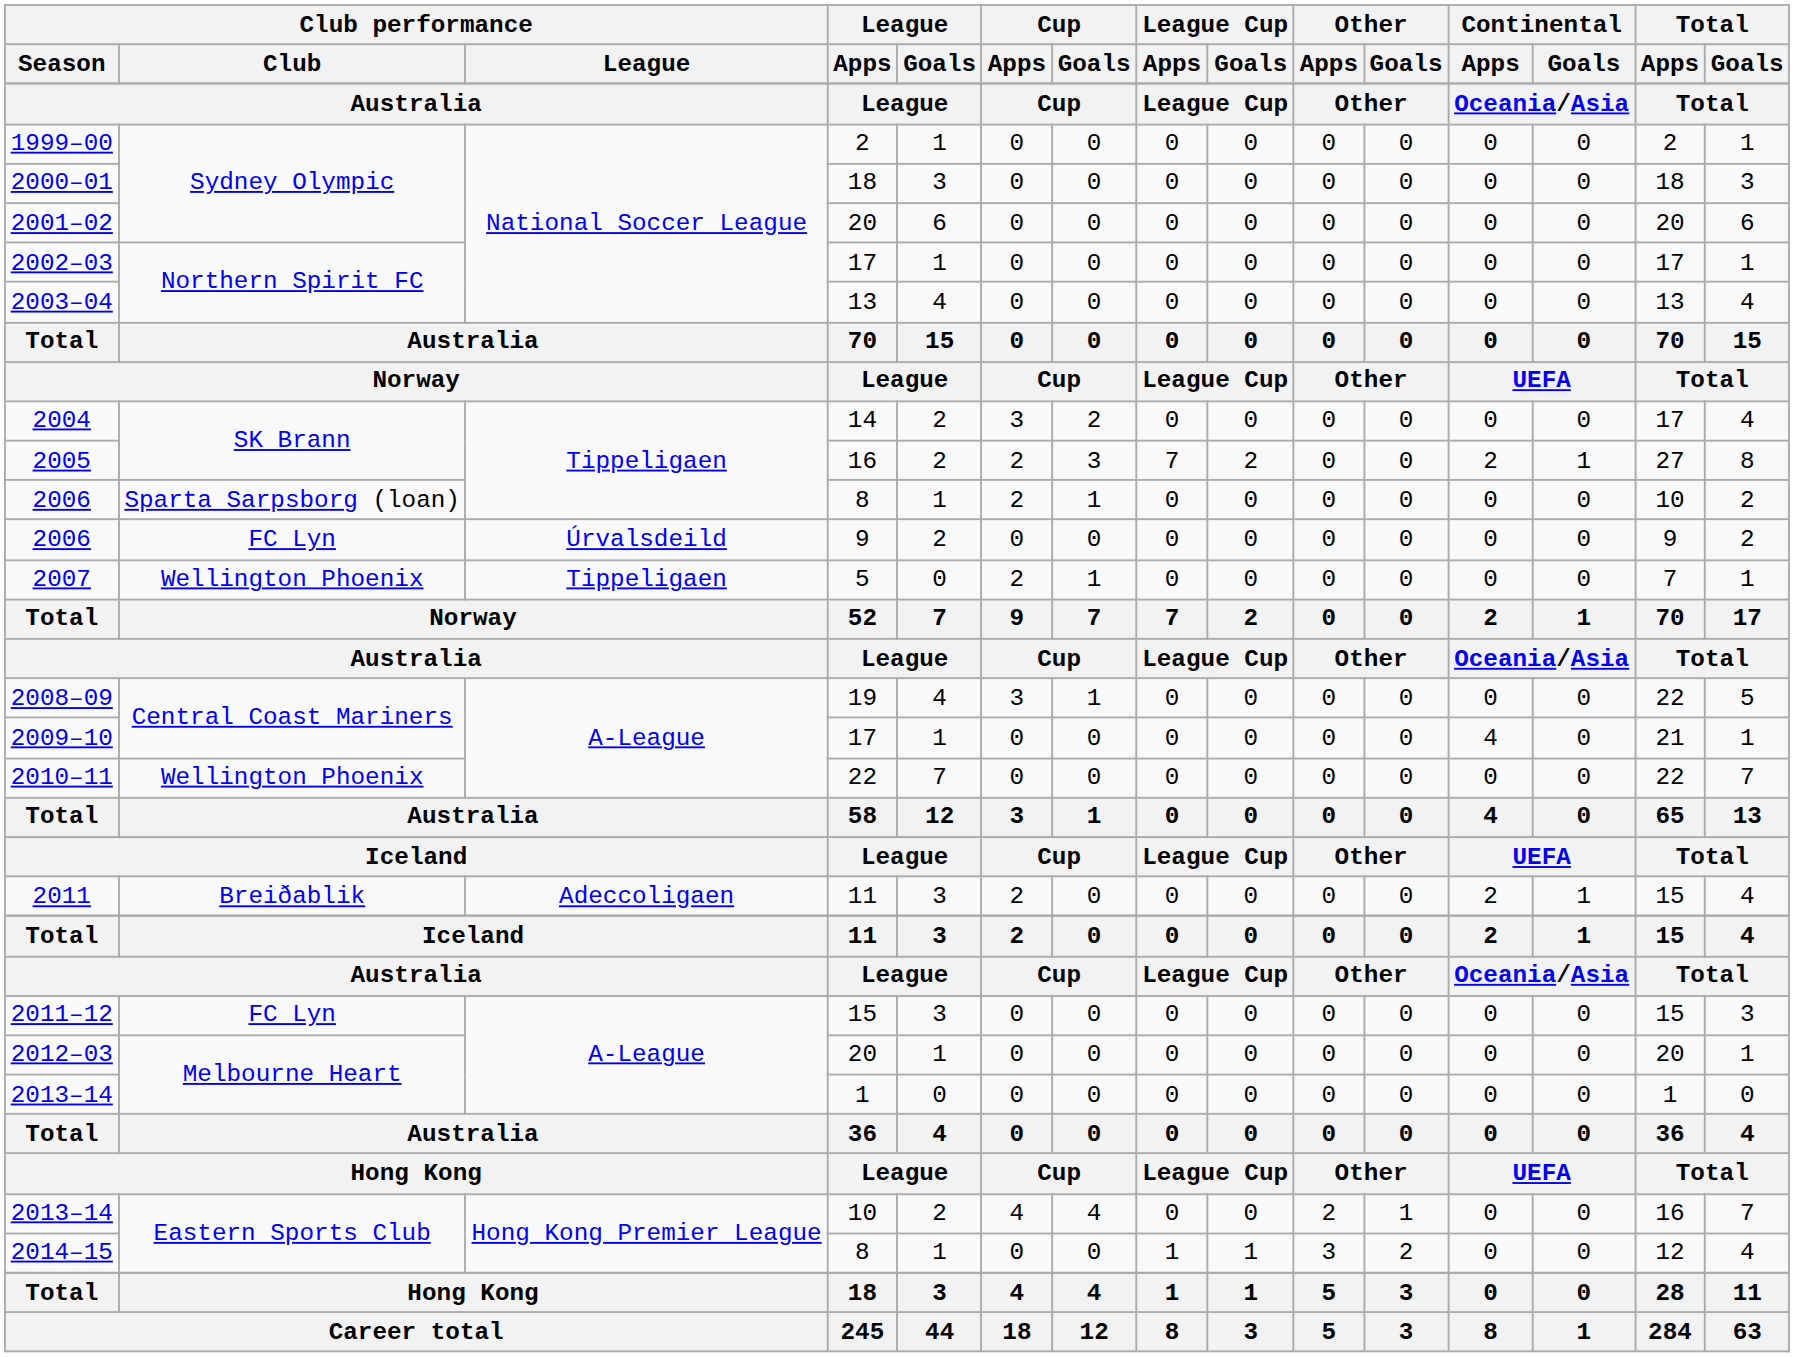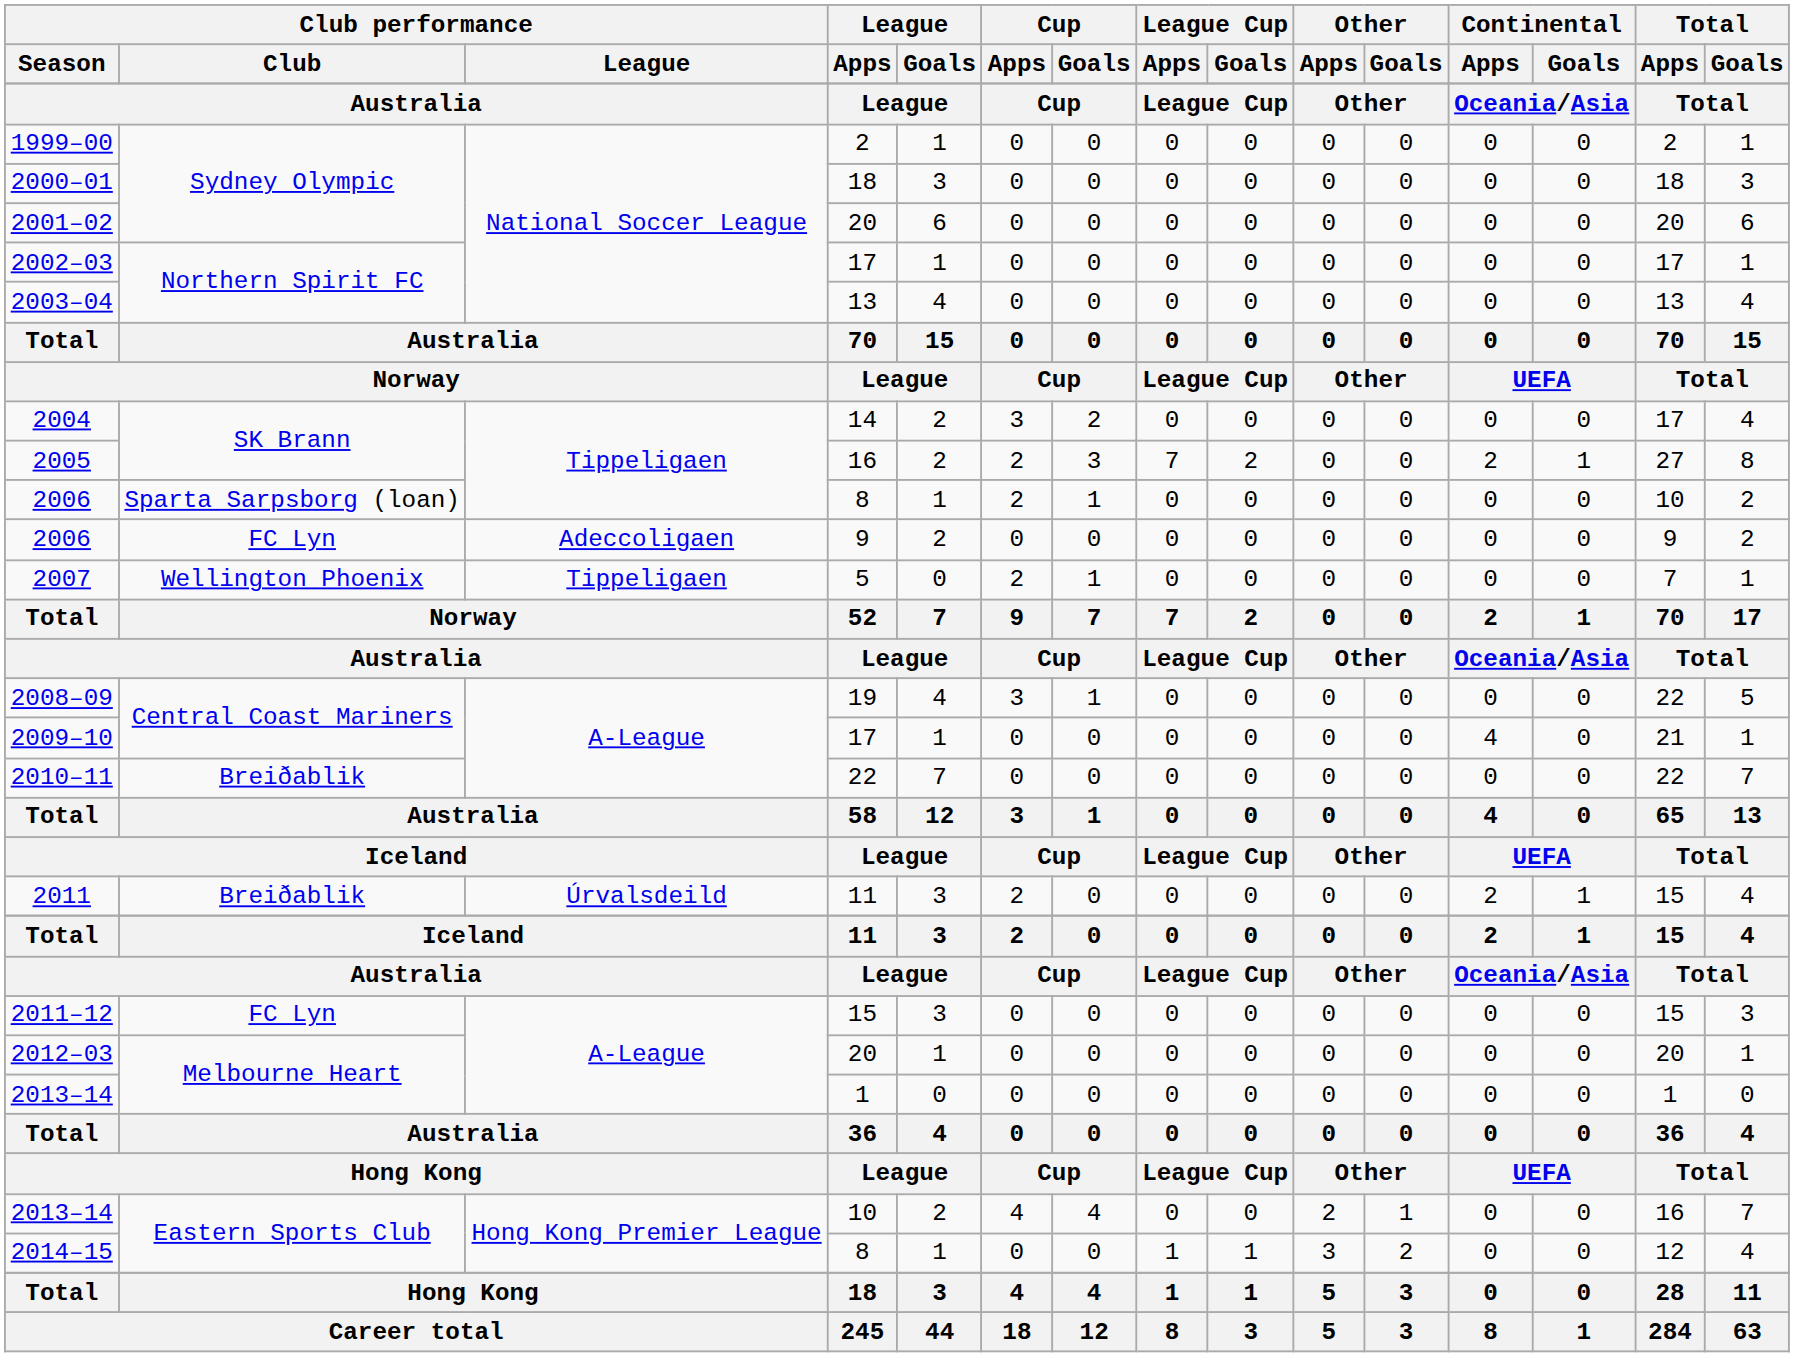 <table class="wikitable" style="text-align:center">
 <tr>
 <th colspan=3>Club performance</th>
 <th colspan=2>League</th>
 <th colspan=2>Cup</th>
 <th colspan=2>League Cup</th>
 <th colspan=2>Other</th>
 <th colspan=2>Continental</th>
 <th colspan=2>Total</th>
 </tr>
 <tr>
 <th>Season</th>
 <th>Club</th>
 <th>League</th>
 <th>Apps</th>
 <th>Goals</th>
 <th>Apps</th>
 <th>Goals</th>
 <th>Apps</th>
 <th>Goals</th>
 <th>Apps</th>
 <th>Goals</th>
 <th>Apps</th>
 <th>Goals</th>
 <th>Apps</th>
 <th>Goals</th>
 </tr>
 <tr>
 </tr>
 <tr>
 <th colspan=3>Australia</th>
 <th colspan=2>League</th>
 <th colspan=2>Cup</th>
 <th colspan=2>League Cup</th>
 <th colspan=2>Other</th>
 <th colspan=2><a href='#'>Oceania</a>/<a href='#'>Asia</a></th>
 <th colspan=2>Total</th>
 </tr>
 <tr>
 <td><a href='#'>1999–00</a></td>
 <td rowspan="3"><a href='#'>Sydney Olympic</a></td>
 <td rowspan="5"><a href='#'>National Soccer League</a></td>
 <td>2</td>
 <td>1</td>
 <td>0</td>
 <td>0</td>
 <td>0</td>
 <td>0</td>
 <td>0</td>
 <td>0</td>
 <td>0</td>
 <td>0</td>
 <td>2</td>
 <td>1</td>
 </tr>
 <tr>
 <td><a href='#'>2000–01</a></td>
 <td>18</td>
 <td>3</td>
 <td>0</td>
 <td>0</td>
 <td>0</td>
 <td>0</td>
 <td>0</td>
 <td>0</td>
 <td>0</td>
 <td>0</td>
 <td>18</td>
 <td>3</td>
 </tr>
 <tr>
 <td><a href='#'>2001–02</a></td>
 <td>20</td>
 <td>6</td>
 <td>0</td>
 <td>0</td>
 <td>0</td>
 <td>0</td>
 <td>0</td>
 <td>0</td>
 <td>0</td>
 <td>0</td>
 <td>20</td>
 <td>6</td>
 </tr>
 <tr>
 <td><a href='#'>2002–03</a></td>
 <td rowspan="2"><a href='#'>Northern Spirit FC</a></td>
 <td>17</td>
 <td>1</td>
 <td>0</td>
 <td>0</td>
 <td>0</td>
 <td>0</td>
 <td>0</td>
 <td>0</td>
 <td>0</td>
 <td>0</td>
 <td>17</td>
 <td>1</td>
 </tr>
 <tr>
 <td><a href='#'>2003–04</a></td>
 <td>13</td>
 <td>4</td>
 <td>0</td>
 <td>0</td>
 <td>0</td>
 <td>0</td>
 <td>0</td>
 <td>0</td>
 <td>0</td>
 <td>0</td>
 <td>13</td>
 <td>4</td>
 </tr>
 <tr>
 <th rowspan=1>Total</th>
 <th colspan=2>Australia</th>
 <th>70</th>
 <th>15</th>
 <th>0</th>
 <th>0</th>
 <th>0</th>
 <th>0</th>
 <th>0</th>
 <th>0</th>
 <th>0</th>
 <th>0</th>
 <th>70</th>
 <th>15</th>
 </tr>
 <tr>
 <th colspan=3>Norway</th>
 <th colspan=2>League</th>
 <th colspan=2>Cup</th>
 <th colspan=2>League Cup</th>
 <th colspan=2>Other</th>
 <th colspan=2><a href='#'>UEFA</a></th>
 <th colspan=2>Total</th>
 </tr>
 <tr>
 <td><a href='#'>2004</a></td>
 <td rowspan="2"><a href='#'>SK Brann</a></td>
 <td rowspan="3"><a href='#'>Tippeligaen</a></td>
 <td>14</td>
 <td>2</td>
 <td>3</td>
 <td>2</td>
 <td>0</td>
 <td>0</td>
 <td>0</td>
 <td>0</td>
 <td>0</td>
 <td>0</td>
 <td>17</td>
 <td>4</td>
 </tr>
 <tr>
 <td><a href='#'>2005</a></td>
 <td>16</td>
 <td>2</td>
 <td>2</td>
 <td>3</td>
 <td>7</td>
 <td>2</td>
 <td>0</td>
 <td>0</td>
 <td>2</td>
 <td>1</td>
 <td>27</td>
 <td>8</td>
 </tr>
 <tr>
 <td><a href='#'>2006</a></td>
 <td><a href='#'>Sparta Sarpsborg</a> (loan)</td>
 <td>8</td>
 <td>1</td>
 <td>2</td>
 <td>1</td>
 <td>0</td>
 <td>0</td>
 <td>0</td>
 <td>0</td>
 <td>0</td>
 <td>0</td>
 <td>10</td>
 <td>2</td>
 </tr>
 <tr>
 <td><a href='#'>2006</a></td>
 <td><a href='#'>FC Lyn</a></td>
-<td rowspan="1"><a href='#'>Úrvalsdeild</a></td>
+<td><a href='#'>Adeccoligaen</a></td>
 <td>9</td>
 <td>2</td>
 <td>0</td>
 <td>0</td>
 <td>0</td>
 <td>0</td>
 <td>0</td>
 <td>0</td>
 <td>0</td>
 <td>0</td>
 <td>9</td>
 <td>2</td>
 </tr>
 <tr>
 <td><a href='#'>2007</a></td>
 <td><a href='#'>Wellington Phoenix</a></td>
 <td><a href='#'>Tippeligaen</a></td>
 <td>5</td>
 <td>0</td>
 <td>2</td>
 <td>1</td>
 <td>0</td>
 <td>0</td>
 <td>0</td>
 <td>0</td>
 <td>0</td>
 <td>0</td>
 <td>7</td>
 <td>1</td>
 </tr>
 <tr>
 <th rowspan=1>Total</th>
 <th colspan=2>Norway</th>
 <th>52</th>
 <th>7</th>
 <th>9</th>
 <th>7</th>
 <th>7</th>
 <th>2</th>
 <th>0</th>
 <th>0</th>
 <th>2</th>
 <th>1</th>
 <th>70</th>
 <th>17</th>
 </tr>
 <tr>
 <th colspan=3>Australia</th>
 <th colspan=2>League</th>
 <th colspan=2>Cup</th>
 <th colspan=2>League Cup</th>
 <th colspan=2>Other</th>
 <th colspan=2><a href='#'>Oceania</a>/<a href='#'>Asia</a></th>
 <th colspan=2>Total</th>
 </tr>
 <tr>
 <td><a href='#'>2008–09</a></td>
 <td rowspan="2"><a href='#'>Central Coast Mariners</a></td>
 <td rowspan="3"><a href='#'>A-League</a></td>
 <td>19</td>
 <td>4</td>
 <td>3</td>
 <td>1</td>
 <td>0</td>
 <td>0</td>
 <td>0</td>
 <td>0</td>
 <td>0</td>
 <td>0</td>
 <td>22</td>
 <td>5</td>
 </tr>
 <tr>
 <td><a href='#'>2009–10</a></td>
 <td>17</td>
 <td>1</td>
 <td>0</td>
 <td>0</td>
 <td>0</td>
 <td>0</td>
 <td>0</td>
 <td>0</td>
 <td>4</td>
 <td>0</td>
 <td>21</td>
 <td>1</td>
 </tr>
 <tr>
 <td><a href='#'>2010–11</a></td>
-<td><a href='#'>Wellington Phoenix</a></td>
+<td><a href='#'>Breiðablik</a></td>
 <td>22</td>
 <td>7</td>
 <td>0</td>
 <td>0</td>
 <td>0</td>
 <td>0</td>
 <td>0</td>
 <td>0</td>
 <td>0</td>
 <td>0</td>
 <td>22</td>
 <td>7</td>
 </tr>
 <tr>
 <th rowspan=1>Total</th>
 <th colspan=2>Australia</th>
 <th>58</th>
 <th>12</th>
 <th>3</th>
 <th>1</th>
 <th>0</th>
 <th>0</th>
 <th>0</th>
 <th>0</th>
 <th>4</th>
 <th>0</th>
 <th>65</th>
 <th>13</th>
 </tr>
 <tr>
 <th colspan=3>Iceland</th>
 <th colspan=2>League</th>
 <th colspan=2>Cup</th>
 <th colspan=2>League Cup</th>
 <th colspan=2>Other</th>
 <th colspan=2><a href='#'>UEFA</a></th>
 <th colspan=2>Total</th>
 </tr>
 <tr>
 <td><a href='#'>2011</a></td>
 <td><a href='#'>Breiðablik</a></td>
-<td><a href='#'>Adeccoligaen</a></td>
+<td rowspan="1"><a href='#'>Úrvalsdeild</a></td>
 <td>11</td>
 <td>3</td>
 <td>2</td>
 <td>0</td>
 <td>0</td>
 <td>0</td>
 <td>0</td>
 <td>0</td>
 <td>2</td>
 <td>1</td>
 <td>15</td>
 <td>4</td>
 </tr>
 <tr>
 </tr>
 <tr>
 <th rowspan=1>Total</th>
 <th colspan=2>Iceland</th>
 <th>11</th>
 <th>3</th>
 <th>2</th>
 <th>0</th>
 <th>0</th>
 <th>0</th>
 <th>0</th>
 <th>0</th>
 <th>2</th>
 <th>1</th>
 <th>15</th>
 <th>4</th>
 </tr>
 <tr>
 <th colspan=3>Australia</th>
 <th colspan=2>League</th>
 <th colspan=2>Cup</th>
 <th colspan=2>League Cup</th>
 <th colspan=2>Other</th>
 <th colspan=2><a href='#'>Oceania</a>/<a href='#'>Asia</a></th>
 <th colspan=2>Total</th>
 </tr>
 <tr>
 <td><a href='#'>2011–12</a></td>
 <td><a href='#'>FC Lyn</a></td>
 <td rowspan="3"><a href='#'>A-League</a></td>
 <td>15</td>
 <td>3</td>
 <td>0</td>
 <td>0</td>
 <td>0</td>
 <td>0</td>
 <td>0</td>
 <td>0</td>
 <td>0</td>
 <td>0</td>
 <td>15</td>
 <td>3</td>
 </tr>
 <tr>
 <td><a href='#'>2012–03</a></td>
 <td rowspan="2"><a href='#'>Melbourne Heart</a></td>
 <td>20</td>
 <td>1</td>
 <td>0</td>
 <td>0</td>
 <td>0</td>
 <td>0</td>
 <td>0</td>
 <td>0</td>
 <td>0</td>
 <td>0</td>
 <td>20</td>
 <td>1</td>
 </tr>
 <tr>
 <td><a href='#'>2013–14</a></td>
 <td>1</td>
 <td>0</td>
 <td>0</td>
 <td>0</td>
 <td>0</td>
 <td>0</td>
 <td>0</td>
 <td>0</td>
 <td>0</td>
 <td>0</td>
 <td>1</td>
 <td>0</td>
 </tr>
 <tr>
 <th rowspan=1>Total</th>
 <th colspan=2>Australia</th>
 <th>36</th>
 <th>4</th>
 <th>0</th>
 <th>0</th>
 <th>0</th>
 <th>0</th>
 <th>0</th>
 <th>0</th>
 <th>0</th>
 <th>0</th>
 <th>36</th>
 <th>4</th>
 </tr>
 <tr>
 <th colspan=3>Hong Kong</th>
 <th colspan=2>League</th>
 <th colspan=2>Cup</th>
 <th colspan=2>League Cup</th>
 <th colspan=2>Other</th>
 <th colspan=2><a href='#'>UEFA</a></th>
 <th colspan=2>Total</th>
 </tr>
 <tr>
 <td><a href='#'>2013–14</a></td>
 <td rowspan="2"><a href='#'>Eastern Sports Club</a></td>
 <td rowspan="2"><a href='#'>Hong Kong Premier League</a></td>
 <td>10</td>
 <td>2</td>
 <td>4</td>
 <td>4</td>
 <td>0</td>
 <td>0</td>
 <td>2</td>
 <td>1</td>
 <td>0</td>
 <td>0</td>
 <td>16</td>
 <td>7</td>
 </tr>
 <tr>
 <td><a href='#'>2014–15</a></td>
 <td>8</td>
 <td>1</td>
 <td>0</td>
 <td>0</td>
 <td>1</td>
 <td>1</td>
 <td>3</td>
 <td>2</td>
 <td>0</td>
 <td>0</td>
 <td>12</td>
 <td>4</td>
 </tr>
 <tr>
 </tr>
 <tr>
 <th rowspan=1>Total</th>
 <th colspan=2>Hong Kong</th>
 <th>18</th>
 <th>3</th>
 <th>4</th>
 <th>4</th>
 <th>1</th>
 <th>1</th>
 <th>5</th>
 <th>3</th>
 <th>0</th>
 <th>0</th>
 <th>28</th>
 <th>11</th>
 </tr>
 <tr>
 <th colspan=3>Career total</th>
 <th>245</th>
 <th>44</th>
 <th>18</th>
 <th>12</th>
 <th>8</th>
 <th>3</th>
 <th>5</th>
 <th>3</th>
 <th>8</th>
 <th>1</th>
 <th>284</th>
 <th>63</th>
 </tr>
 </table>
